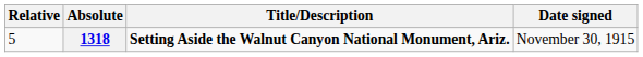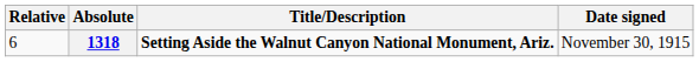 <table class="wikitable">
 <tr>
 <th>Relative </th>
 <th>Absolute </th>
 <th>Title/Description</th>
 <th>Date signed</th>
 </tr>
 <tr>
-<td>5</td>
+<td>6</td>
 <th><a href='#'>1318</a></th>
 <td><strong>Setting Aside the Walnut Canyon National Monument, Ariz.</strong></td>
 <td>November 30, 1915</td>
 </tr>
 </table>
